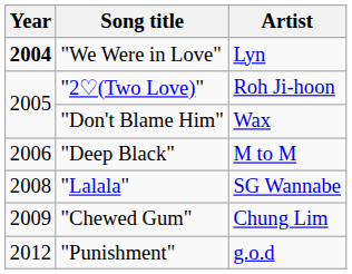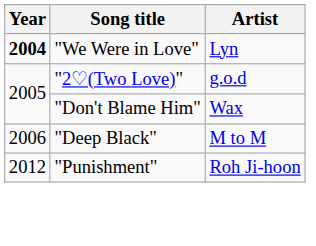 <table class="wikitable sortable">
 <tr>
 <th>Year</th>
 <th>Song title</th>
 <th>Artist</th>
 </tr>
 <tr>
 <td><strong>2004</strong></td>
 <td>"We Were in Love"</td>
 <td><a href='#'>Lyn</a></td>
 </tr>
 <tr>
 <td rowspan=2>2005</td>
 <td>"<a href='#'>2♡(Two Love)</a>"</td>
-<td><a href='#'>Roh Ji-hoon</a></td>
+<td><a href='#'>g.o.d</a></td>
 </tr>
 <tr>
 <td>"Don't Blame Him"</td>
 <td><a href='#'>Wax</a></td>
 </tr>
 <tr>
 <td>2006</td>
 <td>"Deep Black"</td>
 <td><a href='#'>M to M</a></td>
 </tr>
 <tr>
-<td>2008</td>
-<td>"<a href='#'>Lalala</a>"</td>
-<td><a href='#'>SG Wannabe</a></td>
-</tr>
-<tr>
-<td>2009</td>
-<td>"Chewed Gum"</td>
-<td><a href='#'>Chung Lim</a></td>
-</tr>
-<tr>
 <td>2012</td>
 <td>"Punishment"</td>
-<td><a href='#'>g.o.d</a></td>
+<td><a href='#'>Roh Ji-hoon</a></td>
 </tr>
 </table>
